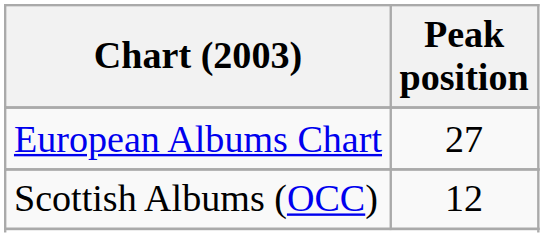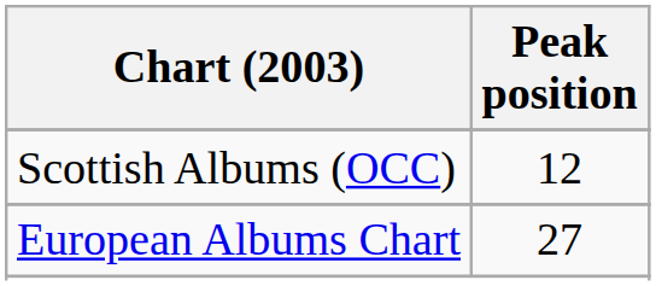 <table class="wikitable sortable">
 <tr>
 <th>Chart (2003)</th>
 <th>Peak<br>position</th>
 </tr>
 <tr>
+</tr>
+<tr>
+</tr>
+<tr>
+</tr>
+<tr>
+<td align="left">Scottish Albums (<a href='#'>OCC</a>)</td>
+<td align="center">12</td>
 </tr>
 <tr>
 </tr>
 <tr>
 </tr>
 <tr>
 <td><a href='#'>European Albums Chart</a></td>
 <td style="text-align:center;">27</td>
 </tr>
 <tr>
 </tr>
 <tr>
 </tr>
 <tr>
-<td align="left">Scottish Albums (<a href='#'>OCC</a>)</td>
-<td align="center">12</td>
-</tr>
-<tr>
-</tr>
-<tr>
-</tr>
-<tr>
 </tr>
 </table>
